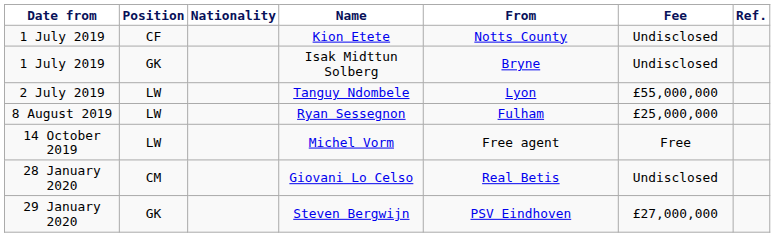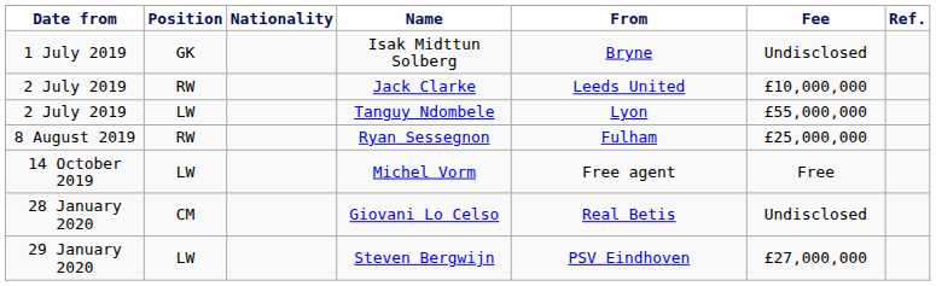 <table class="wikitable" style="text-align:center">
 <tr>
 <th style="background:#FFFFFF; color:#081159; width:110px;">Date from</th>
 <th style="background:#FFFFFF; color:#081159; width:50px;">Position</th>
 <th style="background:#FFFFFF; color:#081159; width:50px;">Nationality</th>
 <th style="background:#FFFFFF; color:#081159; width:140px;">Name</th>
 <th style="background:#FFFFFF; color:#081159; width:190px;">From</th>
 <th style="background:#FFFFFF; color:#081159; width:110px;">Fee</th>
 <th style="background:#FFFFFF; color:#081159; width:30px;">Ref.</th>
 </tr>
 <tr>
 <td>1 July 2019</td>
-<td>CF</td>
-<td></td>
-<td><a href='#'>Kion Etete</a></td>
-<td> <a href='#'>Notts County</a></td>
-<td>Undisclosed</td>
-<td></td>
-</tr>
-<tr>
-<td>1 July 2019</td>
 <td>GK</td>
 <td></td>
 <td>Isak Midttun Solberg</td>
 <td> <a href='#'>Bryne</a></td>
 <td>Undisclosed</td>
+<td></td>
+</tr>
+<tr>
+<td>2 July 2019</td>
+<td>RW</td>
+<td></td>
+<td><a href='#'>Jack Clarke</a></td>
+<td> <a href='#'>Leeds United</a></td>
+<td>£10,000,000</td>
 <td></td>
 </tr>
 <tr>
 <td>2 July 2019</td>
 <td>LW</td>
 <td></td>
 <td><a href='#'>Tanguy Ndombele</a></td>
 <td> <a href='#'>Lyon</a></td>
 <td>£55,000,000</td>
 <td></td>
 </tr>
 <tr>
 <td>8 August 2019</td>
-<td>LW</td>
+<td>RW</td>
 <td></td>
 <td><a href='#'>Ryan Sessegnon</a></td>
 <td> <a href='#'>Fulham</a></td>
 <td>£25,000,000</td>
 <td></td>
 </tr>
 <tr>
 <td>14 October 2019</td>
 <td>LW</td>
 <td></td>
 <td><a href='#'>Michel Vorm</a></td>
 <td>Free agent</td>
 <td>Free</td>
 <td></td>
 </tr>
 <tr>
 <td>28 January 2020</td>
 <td>CM</td>
 <td></td>
 <td><a href='#'>Giovani Lo Celso</a></td>
 <td> <a href='#'>Real Betis</a></td>
 <td>Undisclosed</td>
 <td></td>
 </tr>
 <tr>
 <td>29 January 2020</td>
-<td>GK</td>
+<td>LW</td>
 <td></td>
 <td><a href='#'>Steven Bergwijn</a></td>
 <td> <a href='#'>PSV Eindhoven</a></td>
 <td>£27,000,000</td>
 <td></td>
 </tr>
 </table>
